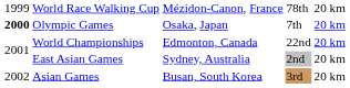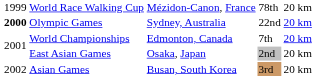 <table>
 <tr>
 <td>1999</td>
 <td><a href='#'>World Race Walking Cup</a></td>
 <td><a href='#'>Mézidon-Canon</a>, <a href='#'>France</a></td>
 <td>78th</td>
 <td>20 km</td>
 </tr>
 <tr>
 <td><strong>2000</strong></td>
 <td><a href='#'>Olympic Games</a></td>
-<td><a href='#'>Osaka</a>, <a href='#'>Japan</a></td>
-<td>7th</td>
+<td><a href='#'>Sydney, Australia</a></td>
+<td>22nd</td>
 <td><a href='#'>20 km</a></td>
 </tr>
 <tr>
 <td rowspan=2>2001</td>
 <td><a href='#'>World Championships</a></td>
 <td><a href='#'>Edmonton, Canada</a></td>
-<td>22nd</td>
+<td>7th</td>
 <td><a href='#'>20 km</a></td>
 </tr>
 <tr>
 <td><a href='#'>East Asian Games</a></td>
-<td><a href='#'>Sydney, Australia</a></td>
+<td><a href='#'>Osaka</a>, <a href='#'>Japan</a></td>
 <td bgcolor="silver">2nd</td>
 <td>20 km</td>
 </tr>
 <tr>
 <td>2002</td>
 <td><a href='#'>Asian Games</a></td>
 <td><a href='#'>Busan, South Korea</a></td>
 <td bgcolor="cc9966">3rd</td>
 <td>20 km</td>
 </tr>
 </table>
